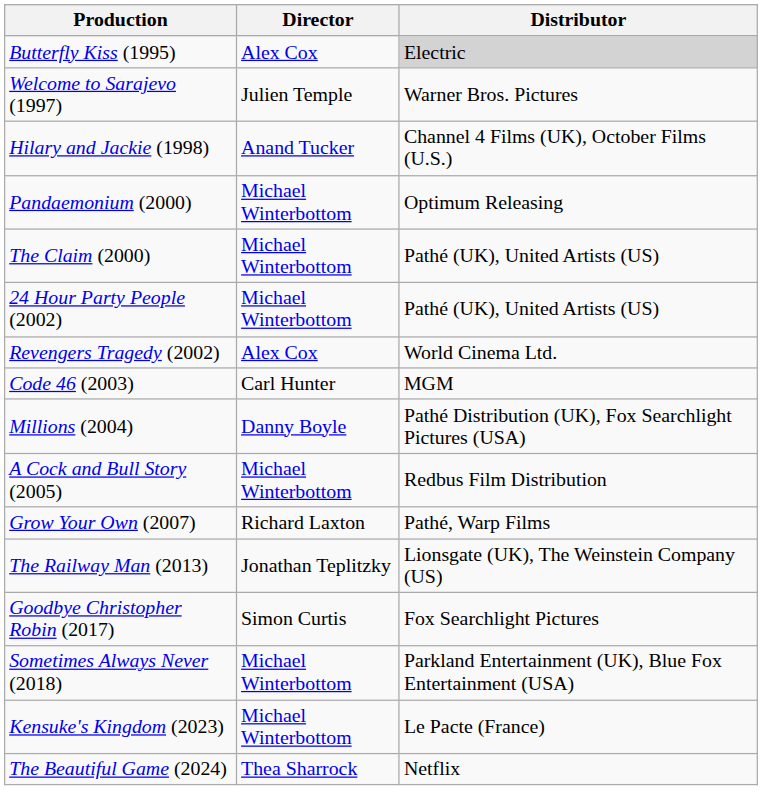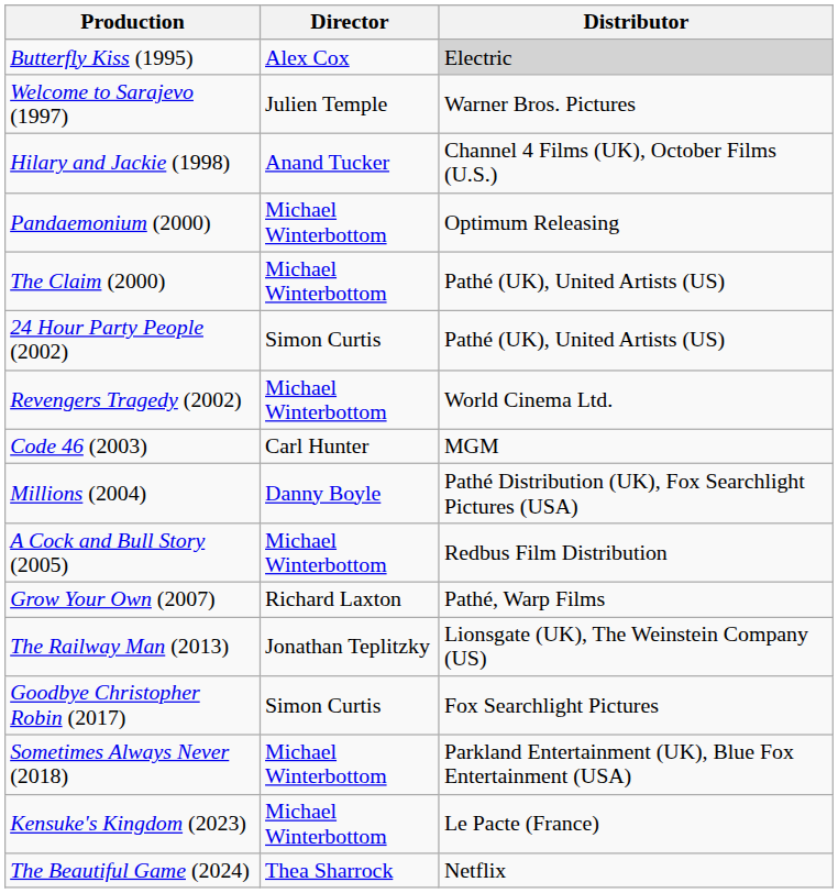 <table class="wikitable">
 <tr style="background:#ccc; text-align:center;">
 <th>Production</th>
 <th>Director</th>
 <th>Distributor</th>
 </tr>
 <tr>
 <td><em><a href='#'>Butterfly Kiss</a></em> (1995)</td>
 <td><a href='#'>Alex Cox</a></td>
 <td style="background: lightgrey;">Electric</td>
 </tr>
 <tr>
 <td><em><a href='#'>Welcome to Sarajevo</a></em> (1997)</td>
 <td>Julien Temple</td>
 <td>Warner Bros. Pictures</td>
 </tr>
 <tr>
 <td><em><a href='#'>Hilary and Jackie</a></em> (1998)</td>
 <td><a href='#'>Anand Tucker</a></td>
 <td>Channel 4 Films (UK), October Films (U.S.)</td>
 </tr>
 <tr>
 <td><em><a href='#'>Pandaemonium</a></em> (2000)</td>
 <td><a href='#'>Michael Winterbottom</a></td>
 <td>Optimum Releasing</td>
 </tr>
 <tr>
 <td><em><a href='#'>The Claim</a></em> (2000)</td>
 <td><a href='#'>Michael Winterbottom</a></td>
 <td>Pathé (UK), United Artists (US)</td>
 </tr>
 <tr>
 <td><em><a href='#'>24 Hour Party People</a></em> (2002)</td>
-<td><a href='#'>Michael Winterbottom</a></td>
+<td>Simon Curtis</td>
 <td>Pathé (UK), United Artists (US)</td>
 </tr>
 <tr>
 <td><em><a href='#'>Revengers Tragedy</a></em> (2002)</td>
-<td><a href='#'>Alex Cox</a></td>
+<td><a href='#'>Michael Winterbottom</a></td>
 <td>World Cinema Ltd.</td>
 </tr>
 <tr>
 <td><em><a href='#'>Code 46</a></em> (2003)</td>
 <td>Carl Hunter</td>
 <td>MGM</td>
 </tr>
 <tr>
 <td><em><a href='#'>Millions</a></em> (2004)</td>
 <td><a href='#'>Danny Boyle</a></td>
 <td>Pathé Distribution (UK), Fox Searchlight Pictures (USA)</td>
 </tr>
 <tr>
 <td><em><a href='#'>A Cock and Bull Story</a></em> (2005)</td>
 <td><a href='#'>Michael Winterbottom</a></td>
 <td>Redbus Film Distribution</td>
 </tr>
 <tr>
 <td><em><a href='#'>Grow Your Own</a></em> (2007)</td>
 <td>Richard Laxton</td>
 <td>Pathé, Warp Films</td>
 </tr>
 <tr>
 <td><em><a href='#'>The Railway Man</a></em> (2013)</td>
 <td>Jonathan Teplitzky</td>
 <td>Lionsgate (UK), The Weinstein Company (US)</td>
 </tr>
 <tr>
 <td><em><a href='#'>Goodbye Christopher Robin</a></em> (2017)</td>
 <td>Simon Curtis</td>
 <td>Fox Searchlight Pictures</td>
 </tr>
 <tr>
 <td><em><a href='#'>Sometimes Always Never</a></em> (2018)</td>
 <td><a href='#'>Michael Winterbottom</a></td>
 <td>Parkland Entertainment (UK), Blue Fox Entertainment (USA)</td>
 </tr>
 <tr>
 <td><em><a href='#'>Kensuke's Kingdom</a></em> (2023)</td>
 <td><a href='#'>Michael Winterbottom</a></td>
 <td>Le Pacte (France)</td>
 </tr>
 <tr>
 <td><em><a href='#'>The Beautiful Game</a></em> (2024)</td>
 <td><a href='#'>Thea Sharrock</a></td>
 <td>Netflix</td>
 </tr>
 </table>
